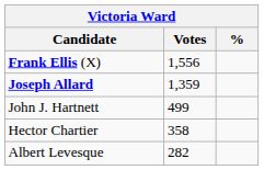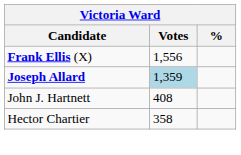 <table class="wikitable">
 <tr>
 <th colspan="3"><a href='#'>Victoria Ward</a></th>
 </tr>
 <tr>
 <th style="width: 170px">Candidate</th>
 <th style="width: 50px">Votes</th>
 <th style="width: 40px">%</th>
 </tr>
 <tr>
 <td><strong><a href='#'>Frank Ellis</a></strong> (X)</td>
 <td>1,556</td>
 </tr>
 <tr>
 <td><strong><a href='#'>Joseph Allard</a></strong></td>
-<td>1,359</td>
+<td style="background: lightblue;">1,359</td>
 <td></td>
 </tr>
 <tr>
 <td>John J. Hartnett</td>
-<td>499</td>
+<td>408</td>
 <td></td>
 </tr>
 <tr>
 <td>Hector Chartier</td>
 <td>358</td>
 <td></td>
 </tr>
-<tr>
-<td>Albert Levesque</td>
-<td>282</td>
-<td></td>
-</tr>
 </table>
